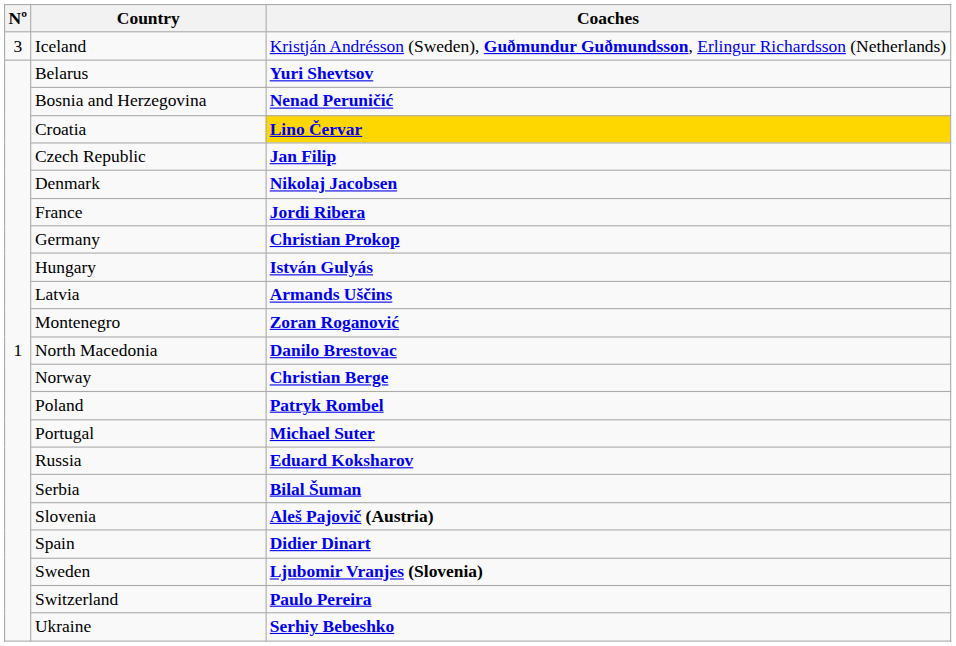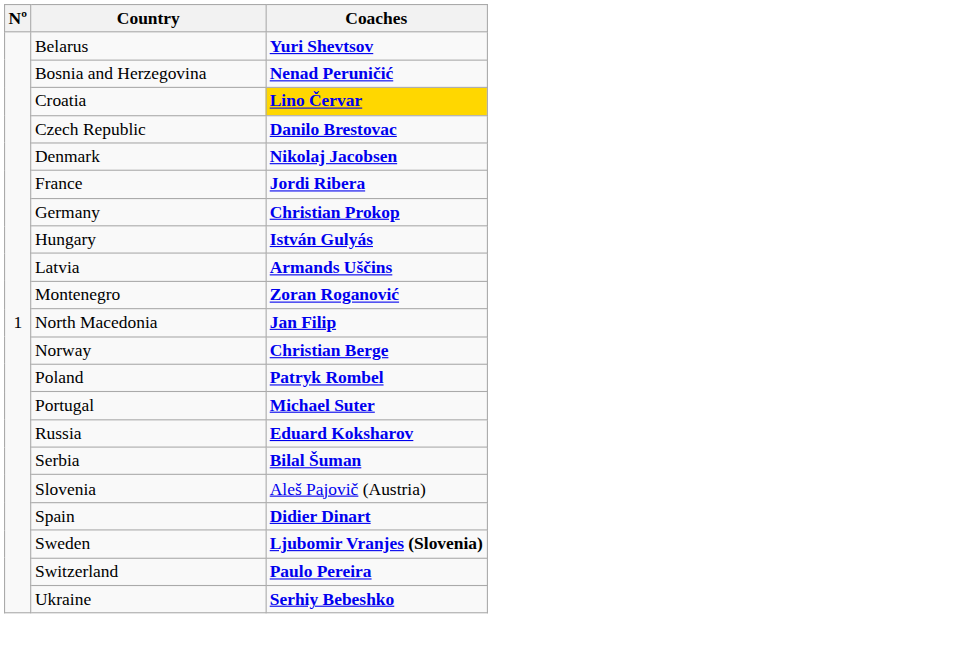 <table class="wikitable">
 <tr>
 <th>Nº</th>
 <th style=width:13em>Country</th>
 <th>Coaches</th>
-</tr>
-<tr>
-<td align="center" rowspan="1">3</td>
-<td> Iceland</td>
-<td><a href='#'>Kristján Andrésson</a> (Sweden), <strong><a href='#'>Guðmundur Guðmundsson</a></strong>, <a href='#'>Erlingur Richardsson</a> (Netherlands)</td>
 </tr>
 <tr>
 <td align="center" rowspan="21">1</td>
 <td> Belarus</td>
 <td><strong><a href='#'>Yuri Shevtsov</a></strong></td>
 </tr>
 <tr>
 <td> Bosnia and Herzegovina</td>
 <td><strong><a href='#'>Nenad Peruničić</a></strong></td>
 </tr>
 <tr>
 <td> Croatia</td>
 <td style="background: gold;"><strong><a href='#'>Lino Červar</a></strong></td>
 </tr>
 <tr>
 <td> Czech Republic</td>
-<td><strong><a href='#'>Jan Filip</a></strong></td>
+<td><strong><a href='#'>Danilo Brestovac</a></strong></td>
 </tr>
 <tr>
 <td> Denmark</td>
 <td><strong><a href='#'>Nikolaj Jacobsen</a></strong></td>
 </tr>
 <tr>
 <td> France</td>
 <td><strong><a href='#'>Jordi Ribera</a></strong></td>
 </tr>
 <tr>
 <td> Germany</td>
 <td><strong><a href='#'>Christian Prokop</a></strong></td>
 </tr>
 <tr>
 <td> Hungary</td>
 <td><strong><a href='#'>István Gulyás</a></strong></td>
 </tr>
 <tr>
 <td> Latvia</td>
 <td><strong><a href='#'>Armands Uščins</a></strong></td>
 </tr>
 <tr>
 <td> Montenegro</td>
 <td><strong><a href='#'>Zoran Roganović</a></strong></td>
 </tr>
 <tr>
 <td> North Macedonia</td>
-<td><strong><a href='#'>Danilo Brestovac</a></strong></td>
+<td><strong><a href='#'>Jan Filip</a></strong></td>
 </tr>
 <tr>
 <td> Norway</td>
 <td><strong><a href='#'>Christian Berge</a></strong></td>
 </tr>
 <tr>
 <td> Poland</td>
 <td><strong><a href='#'>Patryk Rombel</a></strong></td>
 </tr>
 <tr>
 <td> Portugal</td>
 <td><strong><a href='#'>Michael Suter</a></strong></td>
 </tr>
 <tr>
 <td> Russia</td>
 <td><strong><a href='#'>Eduard Koksharov</a></strong></td>
 </tr>
 <tr>
 <td> Serbia</td>
 <td><strong><a href='#'>Bilal Šuman</a></strong></td>
 </tr>
 <tr>
 <td> Slovenia</td>
-<td><strong><a href='#'>Aleš Pajovič</a> (Austria)</strong></td>
+<td><a href='#'>Aleš Pajovič</a> (Austria)</td>
 </tr>
 <tr>
 <td> Spain</td>
 <td><strong><a href='#'>Didier Dinart</a></strong></td>
 </tr>
 <tr>
 <td> Sweden</td>
 <td><strong><a href='#'>Ljubomir Vranjes</a> (Slovenia)</strong></td>
 </tr>
 <tr>
 <td> Switzerland</td>
 <td><strong><a href='#'>Paulo Pereira</a></strong></td>
 </tr>
 <tr>
 <td> Ukraine</td>
 <td><strong><a href='#'>Serhiy Bebeshko</a></strong></td>
 </tr>
 </table>
